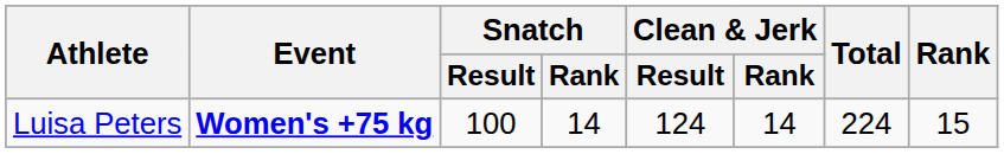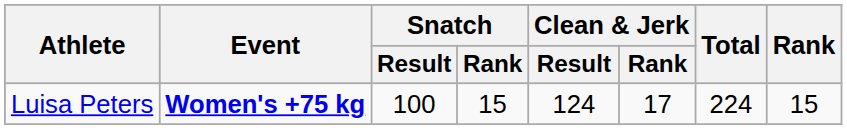 <table class="wikitable" style="font-size:90%">
 <tr>
 <th rowspan="2">Athlete</th>
 <th rowspan="2">Event</th>
 <th colspan="2">Snatch</th>
 <th colspan="2">Clean & Jerk</th>
 <th rowspan="2">Total</th>
 <th rowspan="2">Rank</th>
 </tr>
 <tr style="font-size:95%">
 <th>Result</th>
 <th>Rank</th>
 <th>Result</th>
 <th>Rank</th>
 </tr>
 <tr align=center>
 <td align=left><a href='#'>Luisa Peters</a></td>
 <td align=left><strong><a href='#'>Women's +75 kg</a></strong></td>
 <td>100</td>
-<td>14</td>
+<td>15</td>
 <td>124</td>
-<td>14</td>
+<td>17</td>
 <td>224</td>
 <td>15</td>
 </tr>
 </table>
